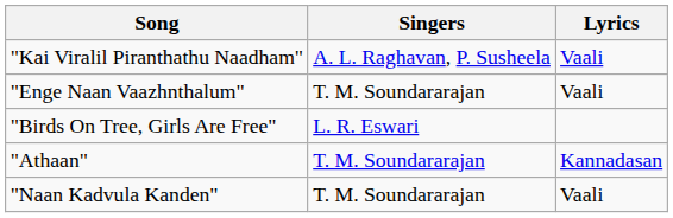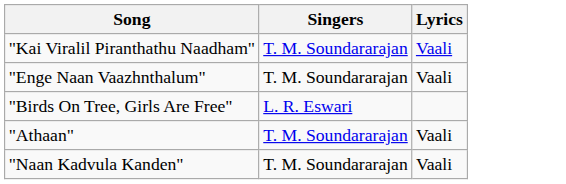 <table class="wikitable" style="font-size:95%;">
 <tr>
 <th>Song</th>
 <th>Singers</th>
 <th>Lyrics</th>
 </tr>
 <tr>
 <td>"Kai Viralil Piranthathu Naadham"</td>
-<td><a href='#'>A. L. Raghavan</a>, <a href='#'>P. Susheela</a></td>
+<td><a href='#'>T. M. Soundararajan</a></td>
 <td><a href='#'>Vaali</a></td>
 </tr>
 <tr>
 <td>"Enge Naan Vaazhnthalum"</td>
 <td>T. M. Soundararajan</td>
 <td>Vaali</td>
 </tr>
 <tr>
 <td>"Birds On Tree, Girls Are Free"</td>
 <td><a href='#'>L. R. Eswari</a></td>
 <td></td>
 </tr>
 <tr>
 <td>"Athaan"</td>
 <td><a href='#'>T. M. Soundararajan</a></td>
-<td><a href='#'>Kannadasan</a></td>
+<td>Vaali</td>
 </tr>
 <tr>
 <td>"Naan Kadvula Kanden"</td>
 <td>T. M. Soundararajan</td>
 <td>Vaali</td>
 </tr>
 </table>
